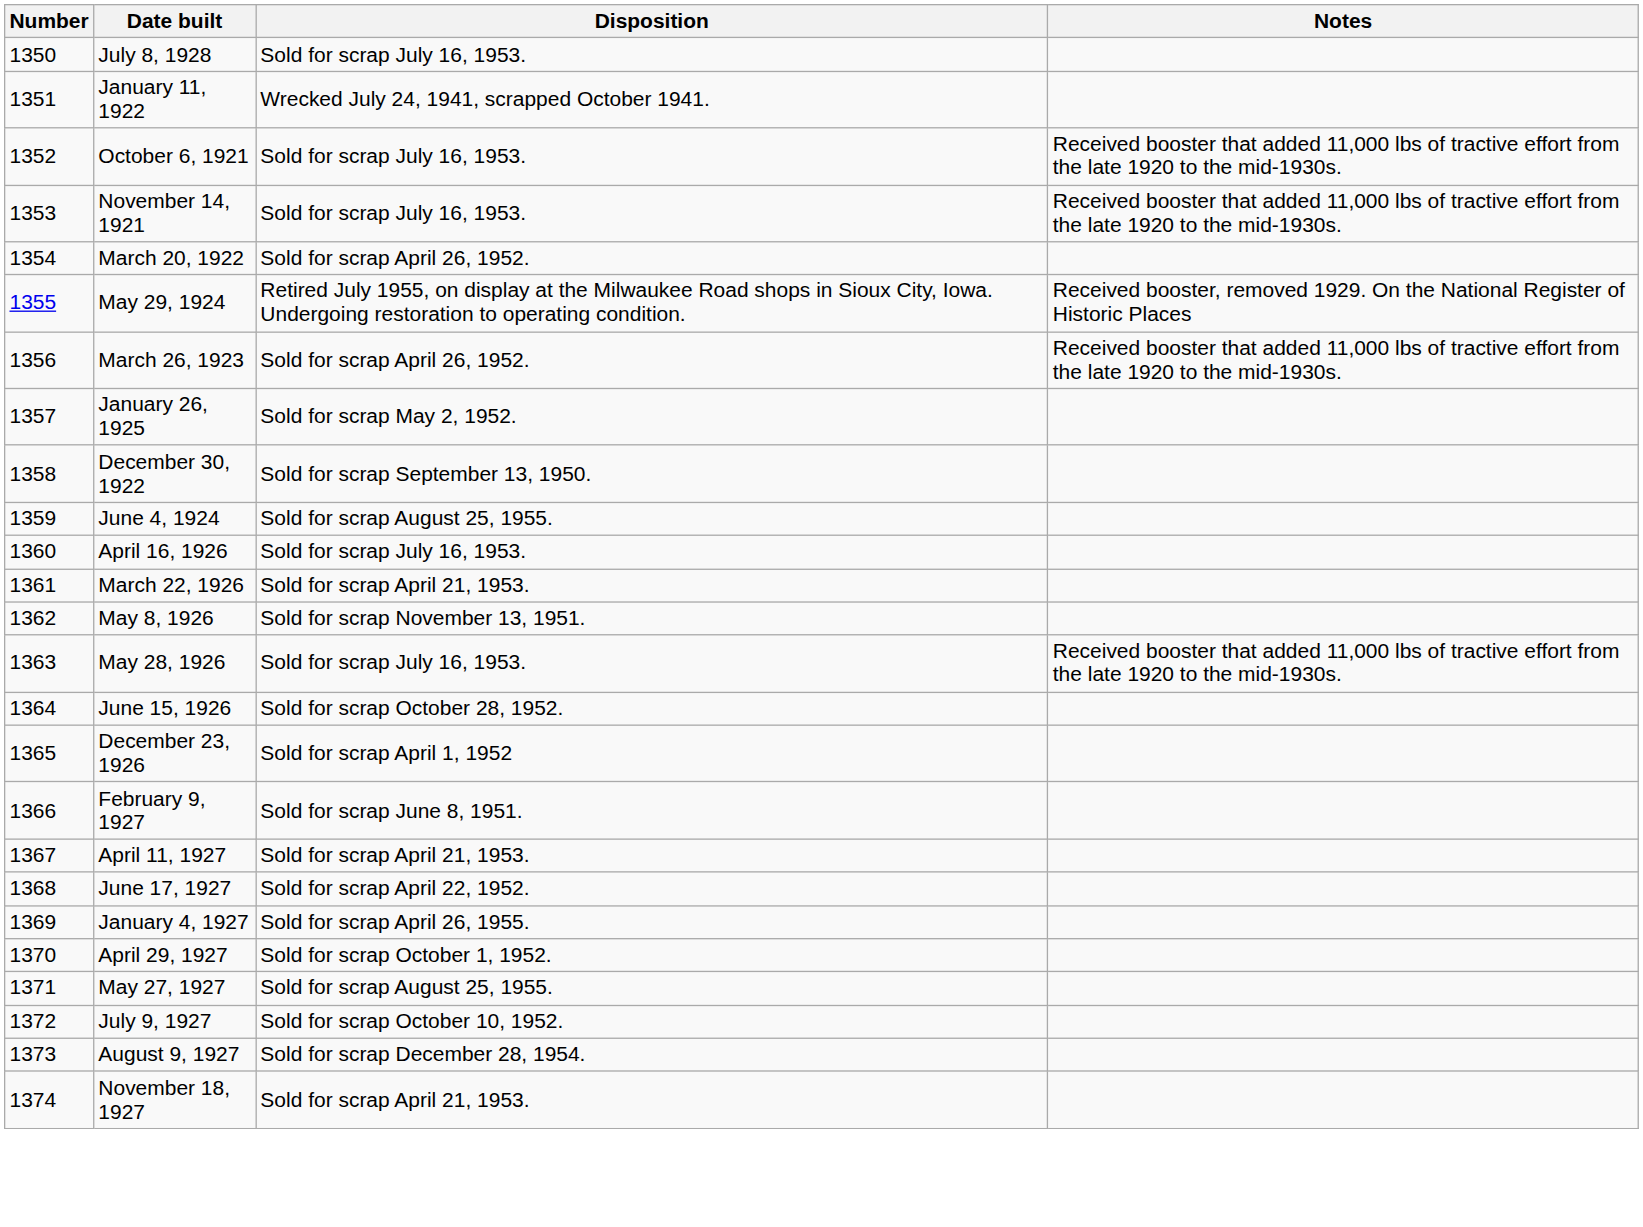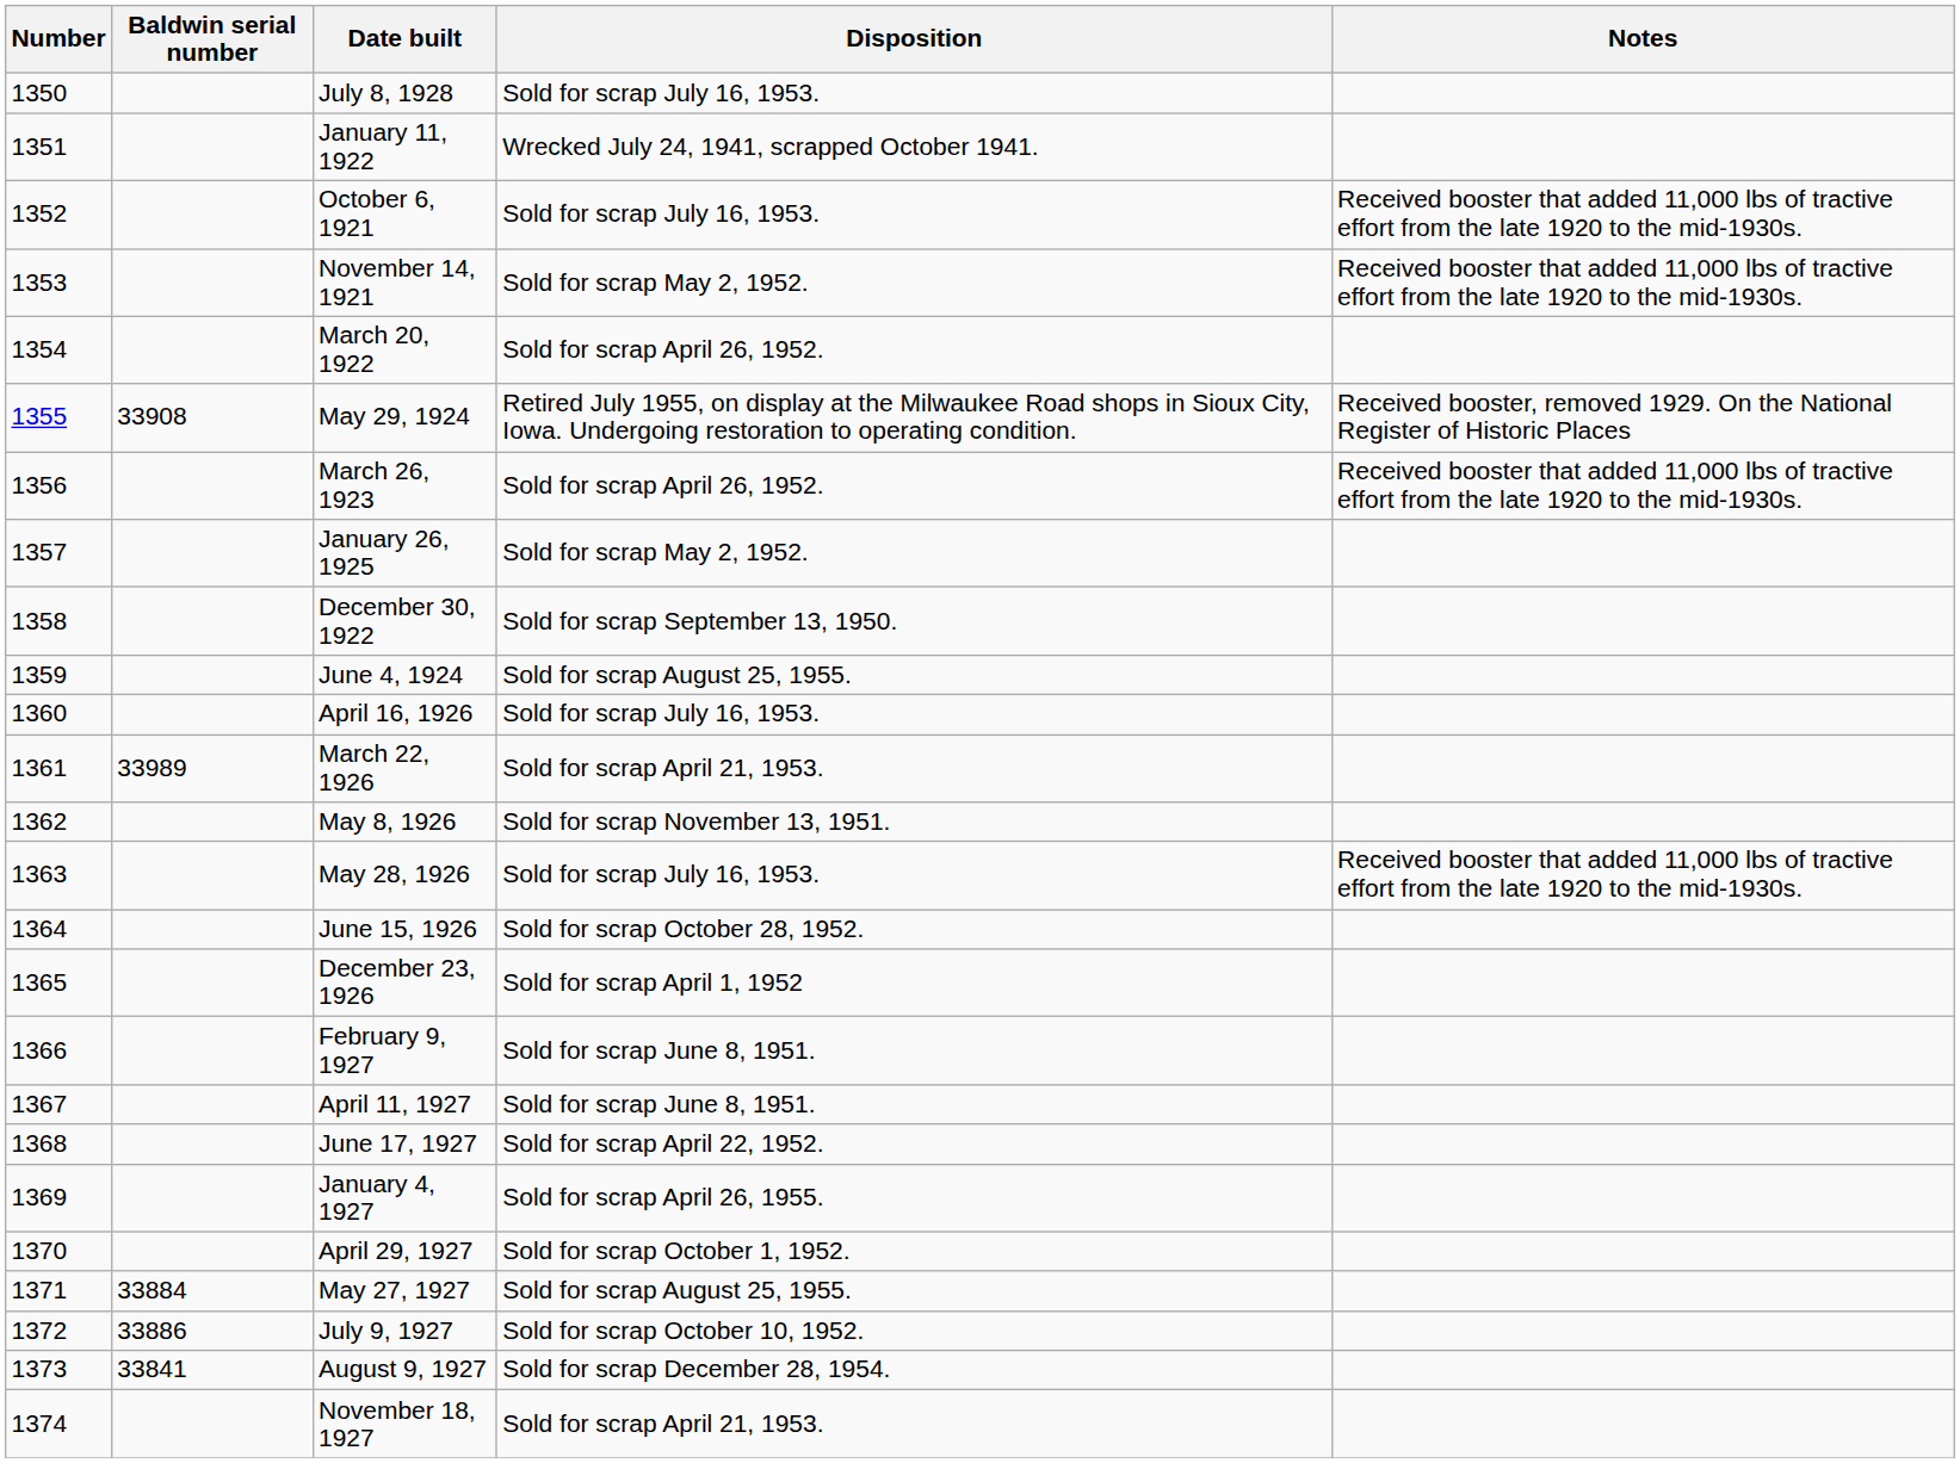 <table class="wikitable">
 <tr>
 <th>Number</th>
+<th>Baldwin serial number</th>
 <th>Date built</th>
 <th>Disposition</th>
 <th>Notes</th>
 </tr>
 <tr>
 <td>1350</td>
+<td></td>
 <td>July 8, 1928</td>
 <td>Sold for scrap July 16, 1953.</td>
 <td></td>
 </tr>
 <tr>
 <td>1351</td>
+<td></td>
 <td>January 11, 1922</td>
 <td>Wrecked July 24, 1941, scrapped October 1941.</td>
 <td></td>
 </tr>
 <tr>
 <td>1352</td>
+<td></td>
 <td>October 6, 1921</td>
 <td>Sold for scrap July 16, 1953.</td>
 <td>Received booster that added 11,000 lbs of tractive effort from the late 1920 to the mid-1930s.</td>
 </tr>
 <tr>
 <td>1353</td>
+<td></td>
 <td>November 14, 1921</td>
-<td>Sold for scrap July 16, 1953.</td>
+<td>Sold for scrap May 2, 1952.</td>
 <td>Received booster that added 11,000 lbs of tractive effort from the late 1920 to the mid-1930s.</td>
 </tr>
 <tr>
 <td>1354</td>
+<td></td>
 <td>March 20, 1922</td>
 <td>Sold for scrap April 26, 1952.</td>
 <td></td>
 </tr>
 <tr>
 <td><a href='#'>1355</a></td>
+<td>33908</td>
 <td>May 29, 1924</td>
 <td>Retired July 1955, on display at the Milwaukee Road shops in Sioux City, Iowa. Undergoing restoration to operating condition.</td>
 <td>Received booster, removed 1929. On the National Register of Historic Places</td>
 </tr>
 <tr>
 <td>1356</td>
+<td></td>
 <td>March 26, 1923</td>
 <td>Sold for scrap April 26, 1952.</td>
 <td>Received booster that added 11,000 lbs of tractive effort from the late 1920 to the mid-1930s.</td>
 </tr>
 <tr>
 <td>1357</td>
+<td></td>
 <td>January 26, 1925</td>
 <td>Sold for scrap May 2, 1952.</td>
 <td></td>
 </tr>
 <tr>
 <td>1358</td>
+<td></td>
 <td>December 30, 1922</td>
 <td>Sold for scrap September 13, 1950.</td>
 <td></td>
 </tr>
 <tr>
 <td>1359</td>
+<td></td>
 <td>June 4, 1924</td>
 <td>Sold for scrap August 25, 1955.</td>
 <td></td>
 </tr>
 <tr>
 <td>1360</td>
+<td></td>
 <td>April 16, 1926</td>
 <td>Sold for scrap July 16, 1953.</td>
 <td></td>
 </tr>
 <tr>
 <td>1361</td>
+<td>33989</td>
 <td>March 22, 1926</td>
 <td>Sold for scrap April 21, 1953.</td>
 <td></td>
 </tr>
 <tr>
 <td>1362</td>
+<td></td>
 <td>May 8, 1926</td>
 <td>Sold for scrap November 13, 1951.</td>
 <td></td>
 </tr>
 <tr>
 <td>1363</td>
+<td></td>
 <td>May 28, 1926</td>
 <td>Sold for scrap July 16, 1953.</td>
 <td>Received booster that added 11,000 lbs of tractive effort from the late 1920 to the mid-1930s.</td>
 </tr>
 <tr>
 <td>1364</td>
+<td></td>
 <td>June 15, 1926</td>
 <td>Sold for scrap October 28, 1952.</td>
 <td></td>
 </tr>
 <tr>
 <td>1365</td>
+<td></td>
 <td>December 23, 1926</td>
 <td>Sold for scrap April 1, 1952</td>
 <td></td>
 </tr>
 <tr>
 <td>1366</td>
+<td></td>
 <td>February 9, 1927</td>
 <td>Sold for scrap June 8, 1951.</td>
 <td></td>
 </tr>
 <tr>
 <td>1367</td>
+<td></td>
 <td>April 11, 1927</td>
-<td>Sold for scrap April 21, 1953.</td>
+<td>Sold for scrap June 8, 1951.</td>
 <td></td>
 </tr>
 <tr>
 <td>1368</td>
+<td></td>
 <td>June 17, 1927</td>
 <td>Sold for scrap April 22, 1952.</td>
 <td></td>
 </tr>
 <tr>
 <td>1369</td>
+<td></td>
 <td>January 4, 1927</td>
 <td>Sold for scrap April 26, 1955.</td>
 <td></td>
 </tr>
 <tr>
 <td>1370</td>
+<td></td>
 <td>April 29, 1927</td>
 <td>Sold for scrap October 1, 1952.</td>
 <td></td>
 </tr>
 <tr>
 <td>1371</td>
+<td>33884</td>
 <td>May 27, 1927</td>
 <td>Sold for scrap August 25, 1955.</td>
 <td></td>
 </tr>
 <tr>
 <td>1372</td>
+<td>33886</td>
 <td>July 9, 1927</td>
 <td>Sold for scrap October 10, 1952.</td>
 <td></td>
 </tr>
 <tr>
 <td>1373</td>
+<td>33841</td>
 <td>August 9, 1927</td>
 <td>Sold for scrap December 28, 1954.</td>
 <td></td>
 </tr>
 <tr>
 <td>1374</td>
+<td></td>
 <td>November 18, 1927</td>
 <td>Sold for scrap April 21, 1953.</td>
 <td></td>
 </tr>
 </table>
